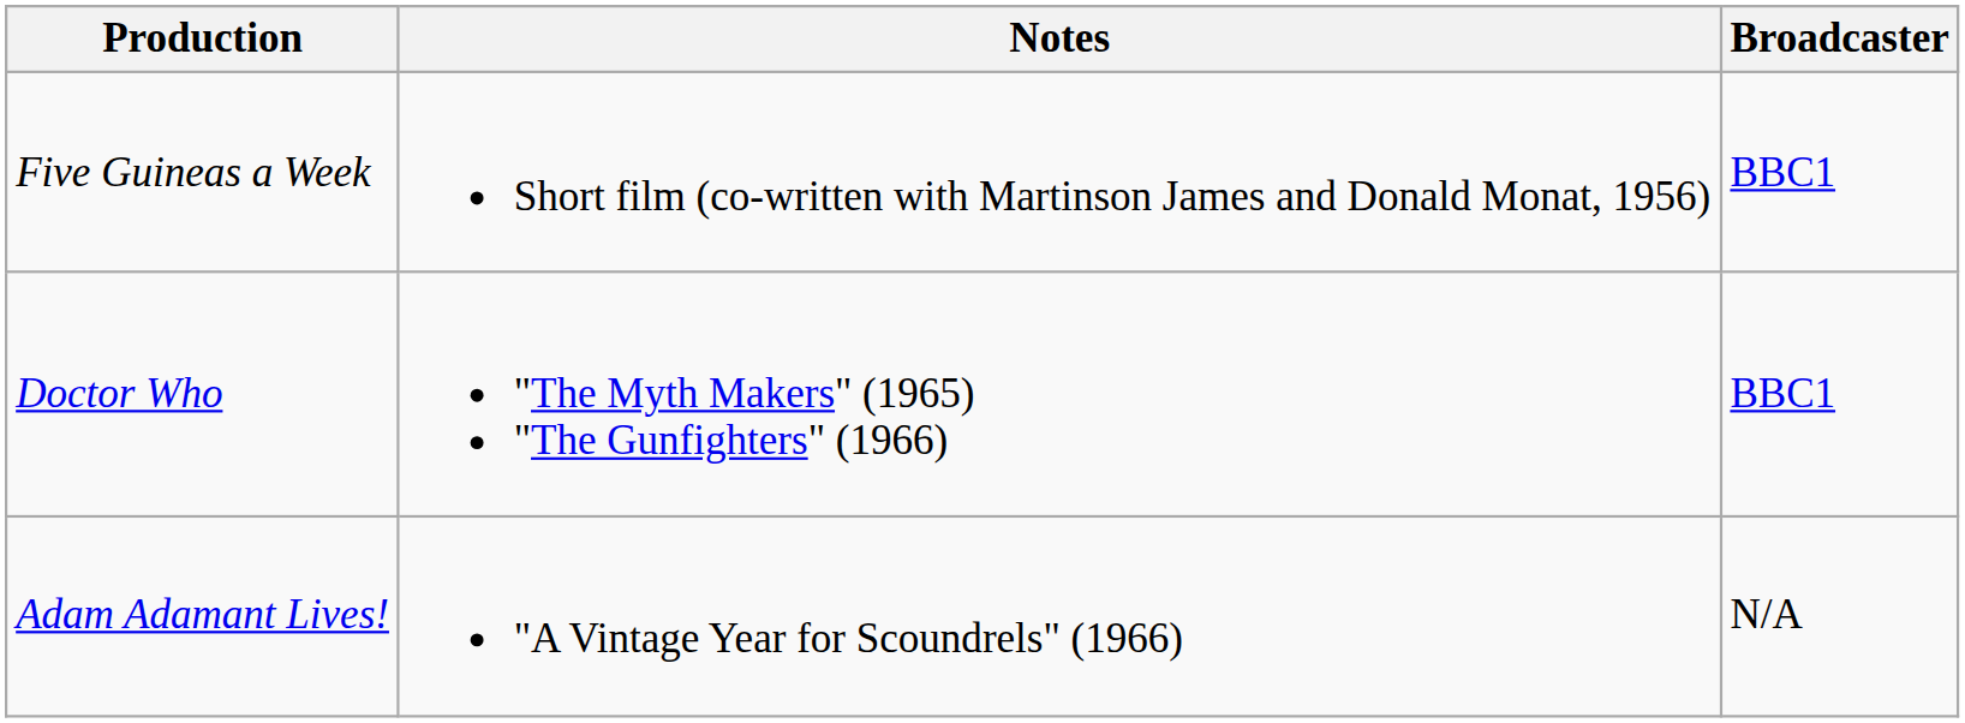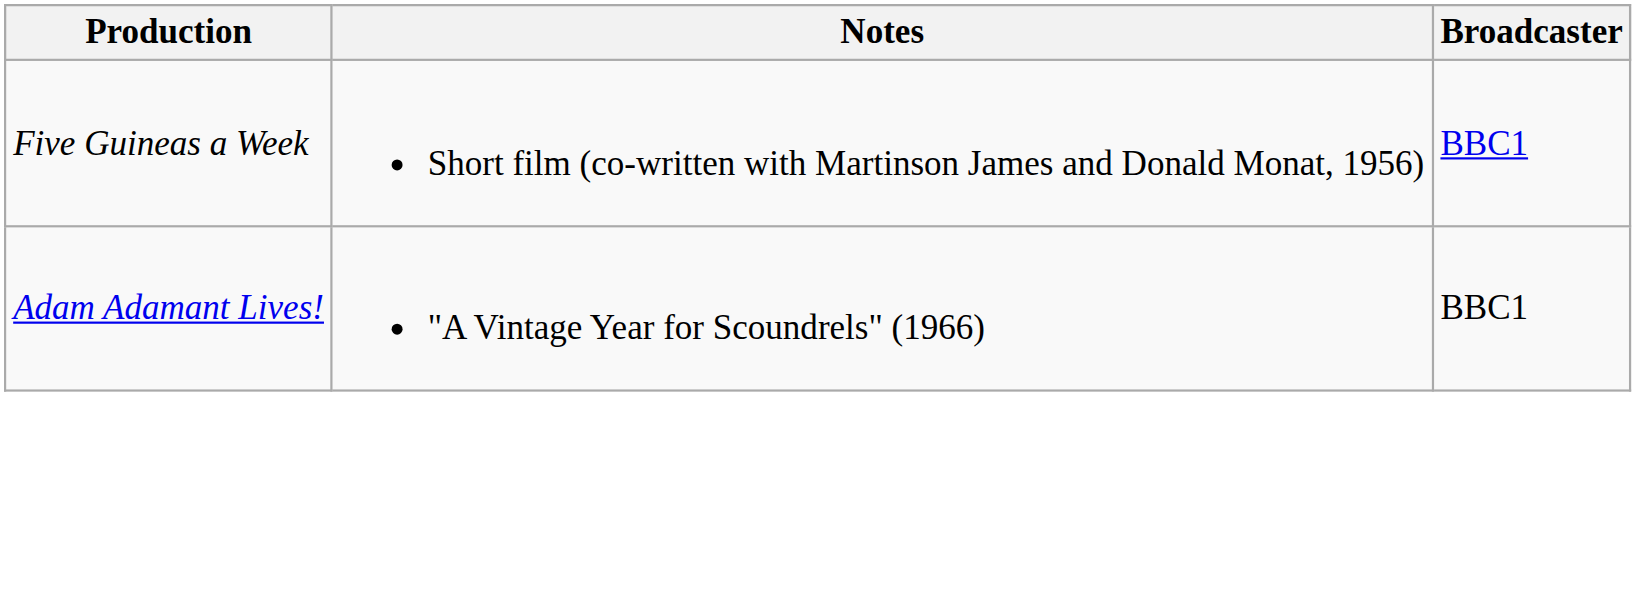 <table class="wikitable">
 <tr style="background:#ccc; text-align:center;">
 <th>Production</th>
 <th>Notes</th>
 <th>Broadcaster</th>
 </tr>
 <tr>
 <td><em>Five Guineas a Week</em></td>
 <td><br><ul><li>Short film (co-written with Martinson James and Donald Monat, 1956)</li></ul></td>
 <td><a href='#'>BBC1</a></td>
 </tr>
 <tr>
-<td><em><a href='#'>Doctor Who</a></em></td>
-<td><br><ul><li>"<a href='#'>The Myth Makers</a>" (1965)</li><li>"<a href='#'>The Gunfighters</a>" (1966)</li></ul></td>
-<td><a href='#'>BBC1</a></td>
-</tr>
-<tr>
 <td><em><a href='#'>Adam Adamant Lives!</a></em></td>
 <td><br><ul><li>"A Vintage Year for Scoundrels" (1966)</li></ul></td>
-<td>N/A</td>
+<td>BBC1</td>
 </tr>
 </table>
